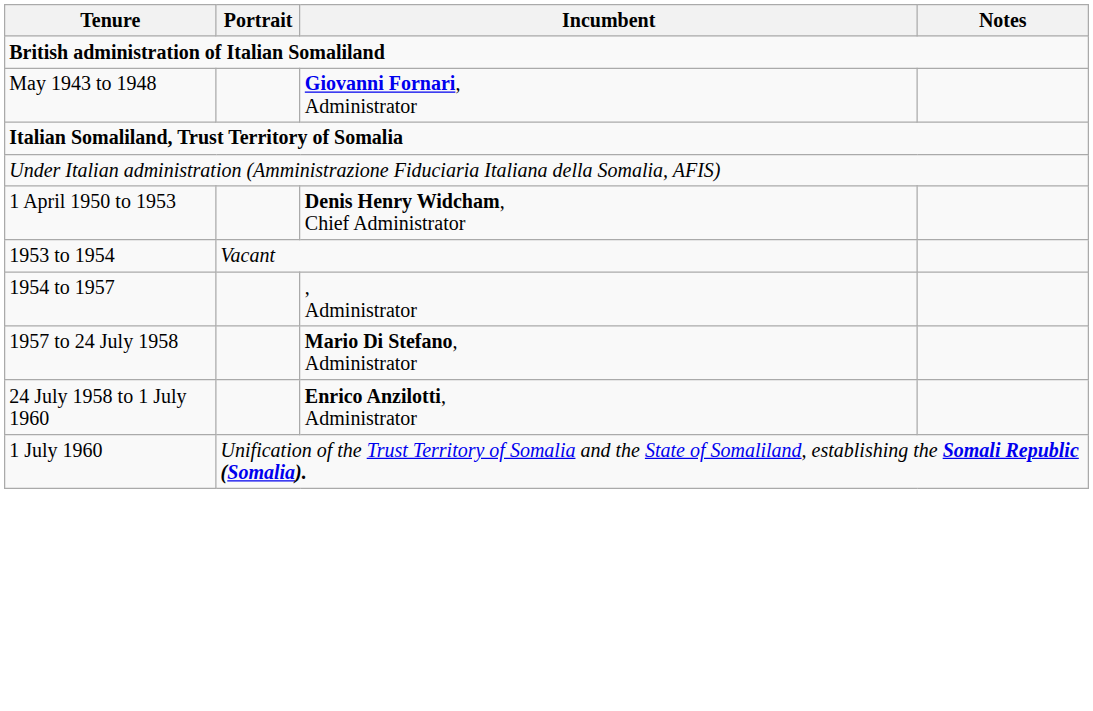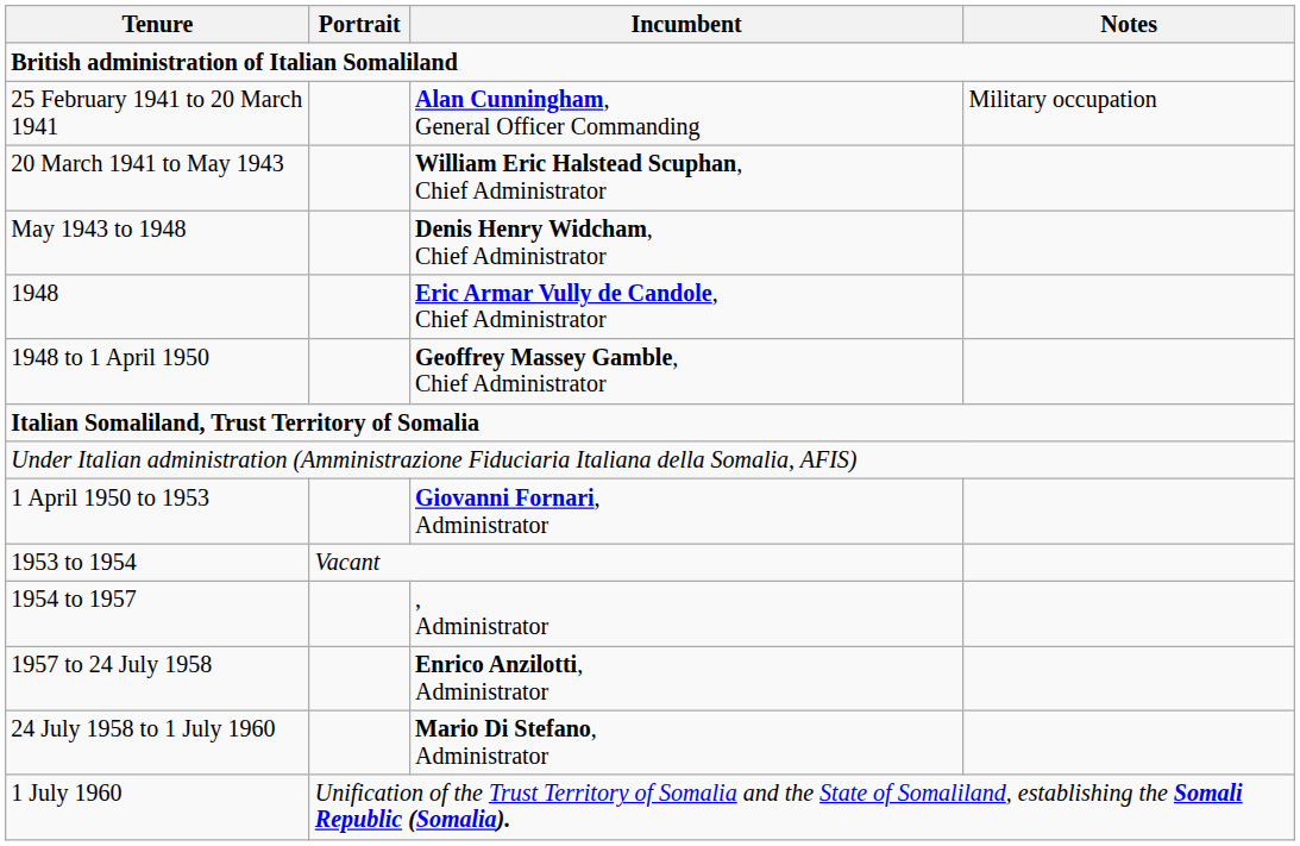 <table class="wikitable">
 <tr align=left>
 <th>Tenure</th>
 <th width=60px>Portrait</th>
 <th>Incumbent</th>
 <th>Notes</th>
 </tr>
 <tr valign=top>
 <td colspan="4"><strong>British administration of Italian Somaliland</strong></td>
 </tr>
 <tr valign=top>
+<td>25 February 1941 to 20 March 1941</td>
+<td></td>
+<td><strong><a href='#'>Alan Cunningham</a></strong>, <br>General Officer Commanding</td>
+<td>Military occupation</td>
+</tr>
+<tr valign=top>
+<td>20 March 1941 to May 1943</td>
+<td></td>
+<td><strong>William Eric Halstead Scuphan</strong>, <br>Chief Administrator</td>
+<td></td>
+</tr>
+<tr valign=top>
 <td>May 1943 to 1948</td>
 <td></td>
-<td><strong><a href='#'>Giovanni Fornari</a></strong>, <br>Administrator</td>
+<td><strong>Denis Henry Widcham</strong>, <br>Chief Administrator</td>
+<td></td>
+</tr>
+<tr valign=top>
+<td>1948</td>
+<td></td>
+<td><strong><a href='#'>Eric Armar Vully de Candole</a></strong>, <br>Chief Administrator</td>
+<td></td>
+</tr>
+<tr valign=top>
+<td>1948 to 1 April 1950</td>
+<td></td>
+<td><strong>Geoffrey Massey Gamble</strong>, <br>Chief Administrator</td>
 <td></td>
 </tr>
 <tr valign=top>
 <td colspan="4"><strong>Italian Somaliland, Trust Territory of Somalia</strong></td>
 </tr>
 <tr valign=top>
 <td colspan="4"><em>Under Italian administration (Amministrazione Fiduciaria Italiana della Somalia, AFIS)</em></td>
 </tr>
 <tr valign=top>
 <td>1 April 1950 to 1953</td>
 <td></td>
-<td><strong>Denis Henry Widcham</strong>, <br>Chief Administrator</td>
+<td><strong><a href='#'>Giovanni Fornari</a></strong>, <br>Administrator</td>
 <td></td>
 </tr>
 <tr valign=top>
 <td>1953 to 1954</td>
 <td colspan=2><em>Vacant</em></td>
 <td></td>
 </tr>
 <tr valign=top>
 <td>1954 to 1957</td>
 <td></td>
 <td><strong></strong>, <br>Administrator</td>
 <td></td>
 </tr>
 <tr valign=top>
 <td>1957 to 24 July 1958</td>
 <td></td>
-<td><strong>Mario Di Stefano</strong>, <br>Administrator</td>
+<td><strong>Enrico Anzilotti</strong>, <br>Administrator</td>
 <td></td>
 </tr>
 <tr valign=top>
 <td>24 July 1958 to 1 July 1960</td>
 <td></td>
-<td><strong>Enrico Anzilotti</strong>, <br>Administrator</td>
+<td><strong>Mario Di Stefano</strong>, <br>Administrator</td>
 <td></td>
 </tr>
 <tr valign=top>
 <td>1 July 1960</td>
 <td colspan="3"><em>Unification of the <a href='#'>Trust Territory of Somalia</a> and the <a href='#'>State of Somaliland</a>, establishing the <strong><a href='#'>Somali Republic</a><strong><em> (<a href='#'>Somalia</a>).</td>
 </tr>
 </table>
